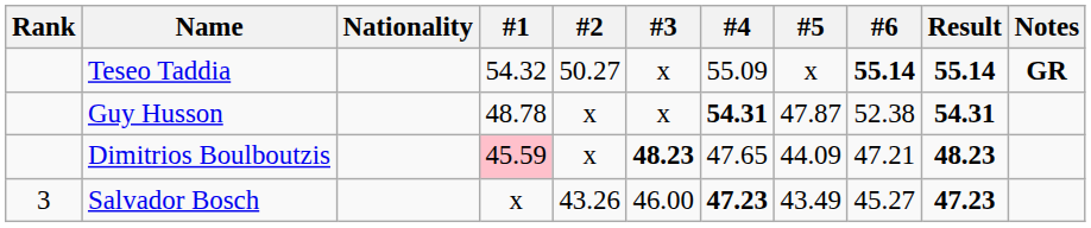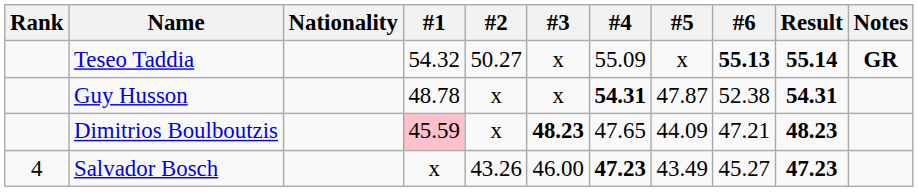 <table class="wikitable sortable" style="text-align:center">
 <tr>
 <th>Rank</th>
 <th>Name</th>
 <th>Nationality</th>
 <th>#1</th>
 <th>#2</th>
 <th>#3</th>
 <th>#4</th>
 <th>#5</th>
 <th>#6</th>
 <th>Result</th>
 <th>Notes</th>
 </tr>
 <tr>
 <td></td>
 <td align=left><a href='#'>Teseo Taddia</a></td>
 <td align=left></td>
 <td>54.32</td>
 <td>50.27</td>
 <td>x</td>
 <td>55.09</td>
 <td>x</td>
-<td><strong>55.14</strong></td>
+<td><strong>55.13</strong></td>
 <td><strong>55.14</strong></td>
 <td><strong>GR</strong></td>
 </tr>
 <tr>
 <td></td>
 <td align=left><a href='#'>Guy Husson</a></td>
 <td align=left></td>
 <td>48.78</td>
 <td>x</td>
 <td>x</td>
 <td><strong>54.31</strong></td>
 <td>47.87</td>
 <td>52.38</td>
 <td><strong>54.31</strong></td>
 <td></td>
 </tr>
 <tr>
 <td></td>
 <td align=left><a href='#'>Dimitrios Boulboutzis</a></td>
 <td align=left></td>
 <td style="background: pink;">45.59</td>
 <td>x</td>
 <td><strong>48.23</strong></td>
 <td>47.65</td>
 <td>44.09</td>
 <td>47.21</td>
 <td><strong>48.23</strong></td>
 <td></td>
 </tr>
 <tr>
-<td>3</td>
+<td>4</td>
 <td align=left><a href='#'>Salvador Bosch</a></td>
 <td align=left></td>
 <td>x</td>
 <td>43.26</td>
 <td>46.00</td>
 <td><strong>47.23</strong></td>
 <td>43.49</td>
 <td>45.27</td>
 <td><strong>47.23</strong></td>
 <td></td>
 </tr>
 </table>
